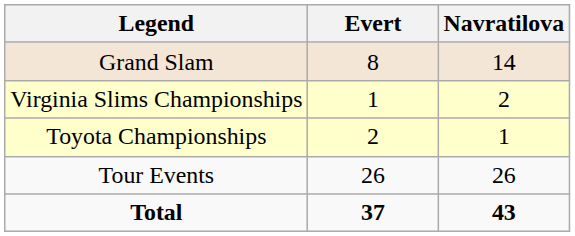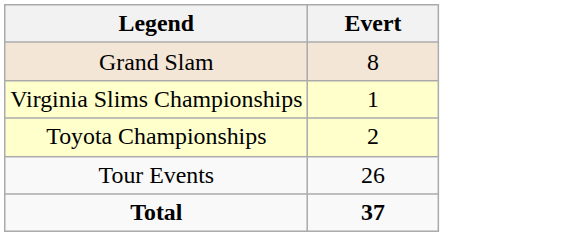 <table class=wikitable style="vertical-align:top; text-align:center;">
 <tr bgcolor="#eeeeee">
 <th><strong>Legend</strong></th>
 <th width=80><strong>Evert</strong></th>
-<th><strong>Navratilova</strong></th>
 </tr>
 <tr style="background:#f3e6d7;">
 <td>Grand Slam</td>
 <td>8</td>
-<td>14</td>
 </tr>
 <tr bgcolor="ffffcc">
 <td>Virginia Slims Championships</td>
 <td>1</td>
-<td>2</td>
 </tr>
 <tr bgcolor="ffffcc">
 <td>Toyota Championships</td>
 <td>2</td>
-<td>1</td>
 </tr>
 <tr>
 <td>Tour Events</td>
-<td>26</td>
 <td>26</td>
 </tr>
 <tr>
 <td><strong>Total</strong></td>
 <td><strong>37</strong></td>
-<td><strong>43</strong></td>
 </tr>
 </table>
